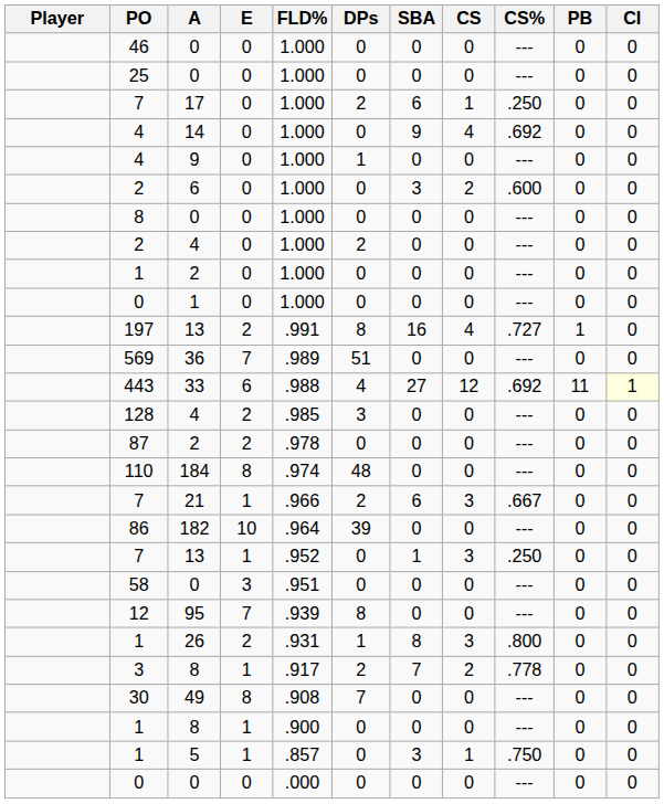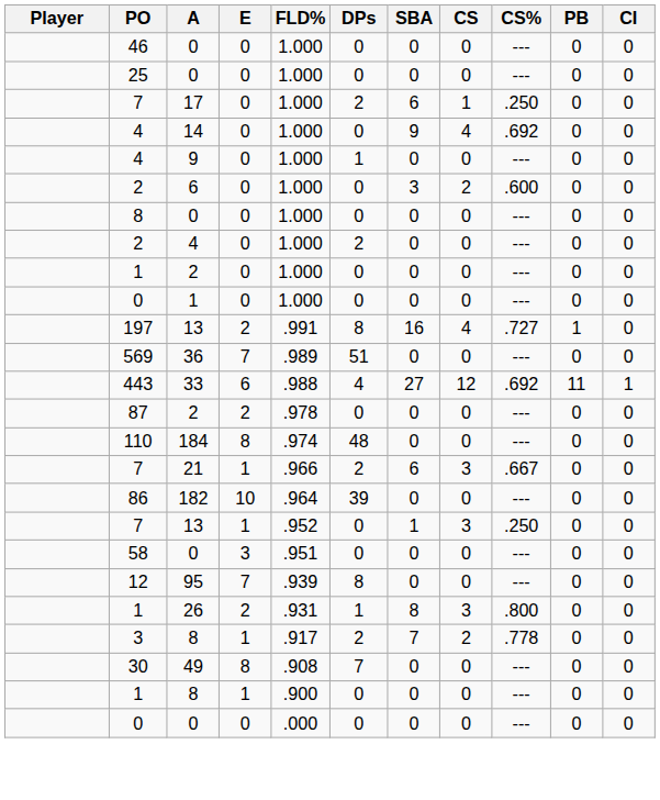 <table class="wikitable sortable">
 <tr>
 <th bgcolor="#DDDDFF" width="16%">Player</th>
 <th bgcolor="#DDDDFF" width="9%">PO</th>
 <th bgcolor="#DDDDFF" width="8%">A</th>
 <th bgcolor="#DDDDFF" width="8%">E</th>
 <th bgcolor="#DDDDFF" width="9%">FLD%</th>
 <th bgcolor="#DDDDFF" width="9%">DPs</th>
 <th bgcolor="#DDDDFF" width="8%">SBA</th>
 <th bgcolor="#DDDDFF" width="8%">CS</th>
 <th bgcolor="#DDDDFF" width="9%">CS%</th>
 <th bgcolor="#DDDDFF" width="8%">PB</th>
 <th bgcolor="#DDDDFF" width="8%">CI</th>
 </tr>
 <tr align="center">
 <td></td>
 <td>46</td>
 <td>0</td>
 <td>0</td>
 <td>1.000</td>
 <td>0</td>
 <td>0</td>
 <td>0</td>
 <td>---</td>
 <td>0</td>
 <td>0</td>
 </tr>
 <tr align="center">
 <td></td>
 <td>25</td>
 <td>0</td>
 <td>0</td>
 <td>1.000</td>
 <td>0</td>
 <td>0</td>
 <td>0</td>
 <td>---</td>
 <td>0</td>
 <td>0</td>
 </tr>
 <tr align="center">
 <td></td>
 <td>7</td>
 <td>17</td>
 <td>0</td>
 <td>1.000</td>
 <td>2</td>
 <td>6</td>
 <td>1</td>
 <td>.250</td>
 <td>0</td>
 <td>0</td>
 </tr>
 <tr align="center">
 <td></td>
 <td>4</td>
 <td>14</td>
 <td>0</td>
 <td>1.000</td>
 <td>0</td>
 <td>9</td>
 <td>4</td>
 <td>.692</td>
 <td>0</td>
 <td>0</td>
 </tr>
 <tr align="center">
 <td></td>
 <td>4</td>
 <td>9</td>
 <td>0</td>
 <td>1.000</td>
 <td>1</td>
 <td>0</td>
 <td>0</td>
 <td>---</td>
 <td>0</td>
 <td>0</td>
 </tr>
 <tr align="center">
 <td></td>
 <td>2</td>
 <td>6</td>
 <td>0</td>
 <td>1.000</td>
 <td>0</td>
 <td>3</td>
 <td>2</td>
 <td>.600</td>
 <td>0</td>
 <td>0</td>
 </tr>
 <tr align="center">
 <td></td>
 <td>8</td>
 <td>0</td>
 <td>0</td>
 <td>1.000</td>
 <td>0</td>
 <td>0</td>
 <td>0</td>
 <td>---</td>
 <td>0</td>
 <td>0</td>
 </tr>
 <tr align="center">
 <td></td>
 <td>2</td>
 <td>4</td>
 <td>0</td>
 <td>1.000</td>
 <td>2</td>
 <td>0</td>
 <td>0</td>
 <td>---</td>
 <td>0</td>
 <td>0</td>
 </tr>
 <tr align="center">
 <td></td>
 <td>1</td>
 <td>2</td>
 <td>0</td>
 <td>1.000</td>
 <td>0</td>
 <td>0</td>
 <td>0</td>
 <td>---</td>
 <td>0</td>
 <td>0</td>
 </tr>
 <tr align="center">
 <td></td>
 <td>0</td>
 <td>1</td>
 <td>0</td>
 <td>1.000</td>
 <td>0</td>
 <td>0</td>
 <td>0</td>
 <td>---</td>
 <td>0</td>
 <td>0</td>
 </tr>
 <tr align="center">
 <td></td>
 <td>197</td>
 <td>13</td>
 <td>2</td>
 <td>.991</td>
 <td>8</td>
 <td>16</td>
 <td>4</td>
 <td>.727</td>
 <td>1</td>
 <td>0</td>
 </tr>
 <tr align="center">
 <td></td>
 <td>569</td>
 <td>36</td>
 <td>7</td>
 <td>.989</td>
 <td>51</td>
 <td>0</td>
 <td>0</td>
 <td>---</td>
 <td>0</td>
 <td>0</td>
 </tr>
 <tr align="center">
 <td></td>
 <td>443</td>
 <td>33</td>
 <td>6</td>
 <td>.988</td>
 <td>4</td>
 <td>27</td>
 <td>12</td>
 <td>.692</td>
 <td>11</td>
-<td style="background: lightyellow;">1</td>
-</tr>
-<tr align="center">
-<td></td>
-<td>128</td>
-<td>4</td>
-<td>2</td>
-<td>.985</td>
-<td>3</td>
-<td>0</td>
-<td>0</td>
-<td>---</td>
-<td>0</td>
-<td>0</td>
+<td>1</td>
 </tr>
 <tr align="center">
 <td></td>
 <td>87</td>
 <td>2</td>
 <td>2</td>
 <td>.978</td>
 <td>0</td>
 <td>0</td>
 <td>0</td>
 <td>---</td>
 <td>0</td>
 <td>0</td>
 </tr>
 <tr align="center">
 <td></td>
 <td>110</td>
 <td>184</td>
 <td>8</td>
 <td>.974</td>
 <td>48</td>
 <td>0</td>
 <td>0</td>
 <td>---</td>
 <td>0</td>
 <td>0</td>
 </tr>
 <tr align="center">
 <td></td>
 <td>7</td>
 <td>21</td>
 <td>1</td>
 <td>.966</td>
 <td>2</td>
 <td>6</td>
 <td>3</td>
 <td>.667</td>
 <td>0</td>
 <td>0</td>
 </tr>
 <tr align="center">
 <td></td>
 <td>86</td>
 <td>182</td>
 <td>10</td>
 <td>.964</td>
 <td>39</td>
 <td>0</td>
 <td>0</td>
 <td>---</td>
 <td>0</td>
 <td>0</td>
 </tr>
 <tr align="center">
 <td></td>
 <td>7</td>
 <td>13</td>
 <td>1</td>
 <td>.952</td>
 <td>0</td>
 <td>1</td>
 <td>3</td>
 <td>.250</td>
 <td>0</td>
 <td>0</td>
 </tr>
 <tr align="center">
 <td></td>
 <td>58</td>
 <td>0</td>
 <td>3</td>
 <td>.951</td>
 <td>0</td>
 <td>0</td>
 <td>0</td>
 <td>---</td>
 <td>0</td>
 <td>0</td>
 </tr>
 <tr align="center">
 <td></td>
 <td>12</td>
 <td>95</td>
 <td>7</td>
 <td>.939</td>
 <td>8</td>
 <td>0</td>
 <td>0</td>
 <td>---</td>
 <td>0</td>
 <td>0</td>
 </tr>
 <tr align="center">
 <td></td>
 <td>1</td>
 <td>26</td>
 <td>2</td>
 <td>.931</td>
 <td>1</td>
 <td>8</td>
 <td>3</td>
 <td>.800</td>
 <td>0</td>
 <td>0</td>
 </tr>
 <tr align="center">
 <td></td>
 <td>3</td>
 <td>8</td>
 <td>1</td>
 <td>.917</td>
 <td>2</td>
 <td>7</td>
 <td>2</td>
 <td>.778</td>
 <td>0</td>
 <td>0</td>
 </tr>
 <tr align="center">
 <td></td>
 <td>30</td>
 <td>49</td>
 <td>8</td>
 <td>.908</td>
 <td>7</td>
 <td>0</td>
 <td>0</td>
 <td>---</td>
 <td>0</td>
 <td>0</td>
 </tr>
 <tr align="center">
 <td></td>
 <td>1</td>
 <td>8</td>
 <td>1</td>
 <td>.900</td>
 <td>0</td>
 <td>0</td>
 <td>0</td>
 <td>---</td>
 <td>0</td>
 <td>0</td>
 </tr>
 <tr align="center">
 <td></td>
-<td>1</td>
-<td>5</td>
-<td>1</td>
-<td>.857</td>
-<td>0</td>
-<td>3</td>
-<td>1</td>
-<td>.750</td>
-<td>0</td>
-<td>0</td>
-</tr>
-<tr align="center">
-<td></td>
 <td>0</td>
 <td>0</td>
 <td>0</td>
 <td>.000</td>
 <td>0</td>
 <td>0</td>
 <td>0</td>
 <td>---</td>
 <td>0</td>
 <td>0</td>
 </tr>
 </table>
